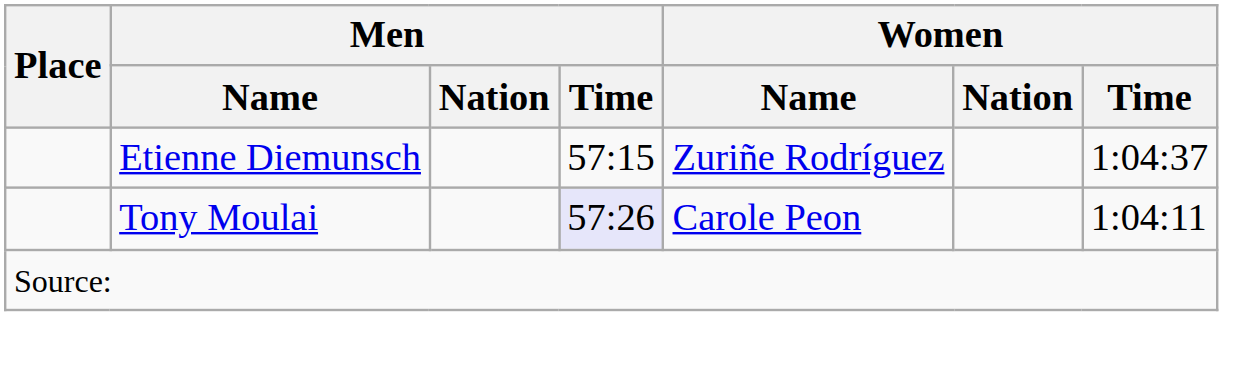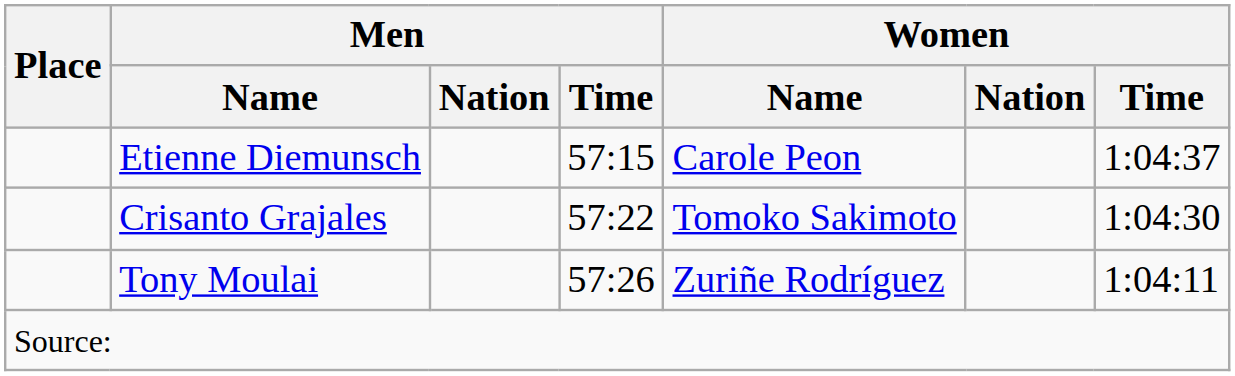 <table class="wikitable">
 <tr>
 <th rowspan="2">Place</th>
 <th colspan="3">Men</th>
 <th colspan="3">Women</th>
 </tr>
 <tr>
 <th>Name</th>
 <th>Nation</th>
 <th>Time</th>
 <th>Name</th>
 <th>Nation</th>
 <th>Time</th>
 </tr>
 <tr>
 <td align="center"></td>
 <td><a href='#'>Etienne Diemunsch</a></td>
 <td></td>
 <td>57:15</td>
-<td><a href='#'>Zuriñe Rodríguez</a></td>
+<td><a href='#'>Carole Peon</a></td>
 <td></td>
 <td>1:04:37</td>
 </tr>
 <tr>
 <td align="center"></td>
+<td><a href='#'>Crisanto Grajales</a></td>
+<td></td>
+<td>57:22</td>
+<td><a href='#'>Tomoko Sakimoto</a></td>
+<td></td>
+<td>1:04:30</td>
+</tr>
+<tr>
+<td align="center"></td>
 <td><a href='#'>Tony Moulai</a></td>
 <td></td>
-<td style="background: lavender;">57:26</td>
-<td><a href='#'>Carole Peon</a></td>
+<td>57:26</td>
+<td><a href='#'>Zuriñe Rodríguez</a></td>
 <td></td>
 <td>1:04:11</td>
 </tr>
 <tr>
 <td colspan="7"><small>Source:</small></td>
 </tr>
 </table>
